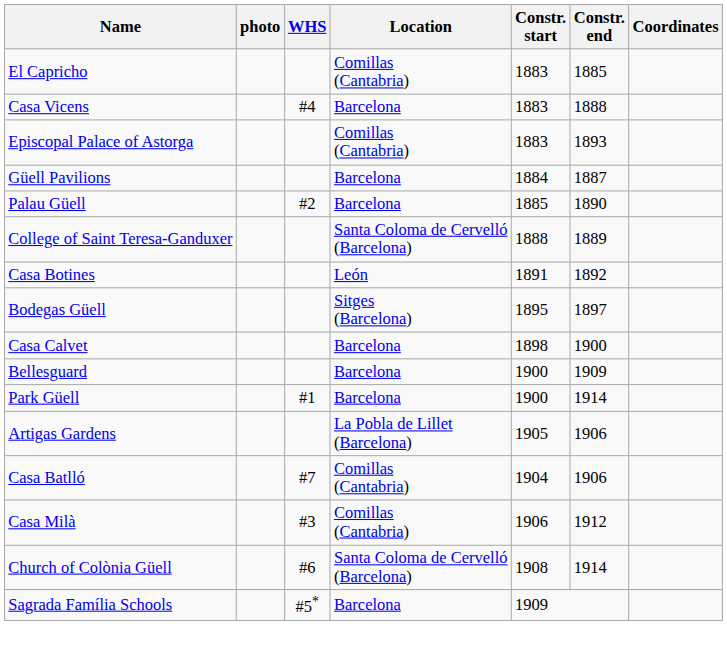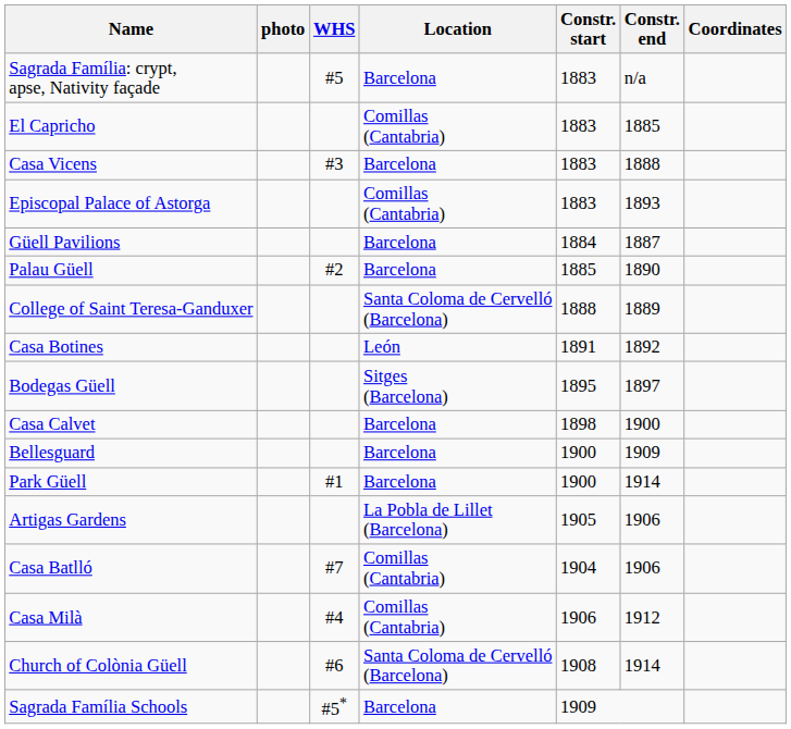 <table class="wikitable sortable">
 <tr>
 <th>Name</th>
 <th>photo</th>
 <th><a href='#'>WHS</a></th>
 <th>Location</th>
 <th>Constr.<br>start</th>
 <th>Constr.<br>end</th>
 <th>Coordinates</th>
+</tr>
+<tr>
+<td><a href='#'>Sagrada Família</a>: crypt,<br>apse, Nativity façade</td>
+<td></td>
+<td style="text-align: center;">#5</td>
+<td><a href='#'>Barcelona</a></td>
+<td>1883</td>
+<td>n/a</td>
+<td align=right></td>
 </tr>
 <tr>
 <td><a href='#'>El Capricho</a></td>
 <td></td>
 <td></td>
 <td><a href='#'>Comillas</a><br>(<a href='#'>Cantabria</a>)</td>
 <td>1883</td>
 <td>1885</td>
 <td align=right></td>
 </tr>
 <tr>
 <td><a href='#'>Casa Vicens</a></td>
 <td></td>
-<td style="text-align: center;">#4</td>
+<td style="text-align: center;">#3</td>
 <td><a href='#'>Barcelona</a></td>
 <td>1883</td>
 <td>1888</td>
 <td align=right></td>
 </tr>
 <tr>
 <td><a href='#'>Episcopal Palace of Astorga</a></td>
 <td></td>
 <td></td>
 <td><a href='#'>Comillas</a><br>(<a href='#'>Cantabria</a>)</td>
 <td>1883</td>
 <td>1893</td>
 <td align=right></td>
 </tr>
 <tr>
 <td><a href='#'>Güell Pavilions</a></td>
 <td></td>
 <td></td>
 <td><a href='#'>Barcelona</a></td>
 <td>1884</td>
 <td>1887</td>
 <td align=right></td>
 </tr>
 <tr>
 <td><a href='#'>Palau Güell</a></td>
 <td></td>
 <td style="text-align: center;">#2</td>
 <td><a href='#'>Barcelona</a></td>
 <td>1885</td>
 <td>1890</td>
 <td align=right></td>
 </tr>
 <tr>
 <td><a href='#'>College of Saint Teresa-Ganduxer</a></td>
 <td></td>
 <td></td>
 <td><a href='#'>Santa Coloma de Cervelló</a><br>(<a href='#'>Barcelona</a>)</td>
 <td>1888</td>
 <td>1889</td>
 <td align=right></td>
 </tr>
 <tr>
 <td><a href='#'>Casa Botines</a></td>
 <td></td>
 <td></td>
 <td><a href='#'>León</a></td>
 <td>1891</td>
 <td>1892</td>
 <td align=right></td>
 </tr>
 <tr>
 <td><a href='#'>Bodegas Güell</a></td>
 <td></td>
 <td></td>
 <td><a href='#'>Sitges</a><br>(<a href='#'>Barcelona</a>)</td>
 <td>1895</td>
 <td>1897</td>
 <td align=right></td>
 </tr>
 <tr>
 <td><a href='#'>Casa Calvet</a></td>
 <td></td>
 <td></td>
 <td><a href='#'>Barcelona</a></td>
 <td>1898</td>
 <td>1900</td>
 <td align=right></td>
 </tr>
 <tr>
 <td><a href='#'>Bellesguard</a></td>
 <td></td>
 <td></td>
 <td><a href='#'>Barcelona</a></td>
 <td>1900</td>
 <td>1909</td>
 <td align=right></td>
 </tr>
 <tr>
 <td><a href='#'>Park Güell</a></td>
 <td></td>
 <td style="text-align: center;">#1</td>
 <td><a href='#'>Barcelona</a></td>
 <td>1900</td>
 <td>1914</td>
 <td align=right></td>
 </tr>
 <tr>
 <td><a href='#'>Artigas Gardens</a></td>
 <td></td>
 <td></td>
 <td><a href='#'>La Pobla de Lillet</a><br>(<a href='#'>Barcelona</a>)</td>
 <td>1905</td>
 <td>1906</td>
 <td align=right></td>
 </tr>
 <tr>
 <td><a href='#'>Casa Batlló</a></td>
 <td></td>
 <td style="text-align: center;">#7</td>
 <td><a href='#'>Comillas</a><br>(<a href='#'>Cantabria</a>)</td>
 <td>1904</td>
 <td>1906</td>
 <td align=right></td>
 </tr>
 <tr>
 <td><a href='#'>Casa Milà</a></td>
 <td></td>
-<td style="text-align: center;">#3</td>
+<td style="text-align: center;">#4</td>
 <td><a href='#'>Comillas</a><br>(<a href='#'>Cantabria</a>)</td>
 <td>1906</td>
 <td>1912</td>
 <td align=right></td>
 </tr>
 <tr>
 <td><a href='#'>Church of Colònia Güell</a></td>
 <td></td>
 <td style="text-align: center;">#6</td>
 <td><a href='#'>Santa Coloma de Cervelló</a><br>(<a href='#'>Barcelona</a>)</td>
 <td>1908</td>
 <td>1914</td>
 <td align=right></td>
 </tr>
 <tr>
 <td><a href='#'>Sagrada Família Schools</a></td>
 <td></td>
 <td style="text-align: center;">#5<sup>*</sup></td>
 <td><a href='#'>Barcelona</a></td>
 <td colspan="2">1909</td>
 <td align=right></td>
 </tr>
 </table>
